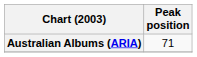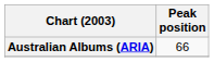 <table class="wikitable plainrowheaders sortable" style="text-align:center;">
 <tr>
 <th scope="col">Chart (2003)</th>
 <th scope="col">Peak<br>position</th>
 </tr>
 <tr>
 <th scope="row">Australian Albums (<a href='#'>ARIA</a>)</th>
-<td>71</td>
+<td>66</td>
 </tr>
 <tr>
 </tr>
 <tr>
 </tr>
 <tr>
 </tr>
 <tr>
 </tr>
 <tr>
 </tr>
 <tr>
 </tr>
 <tr>
 </tr>
 <tr>
 </tr>
 <tr>
 </tr>
 </table>
